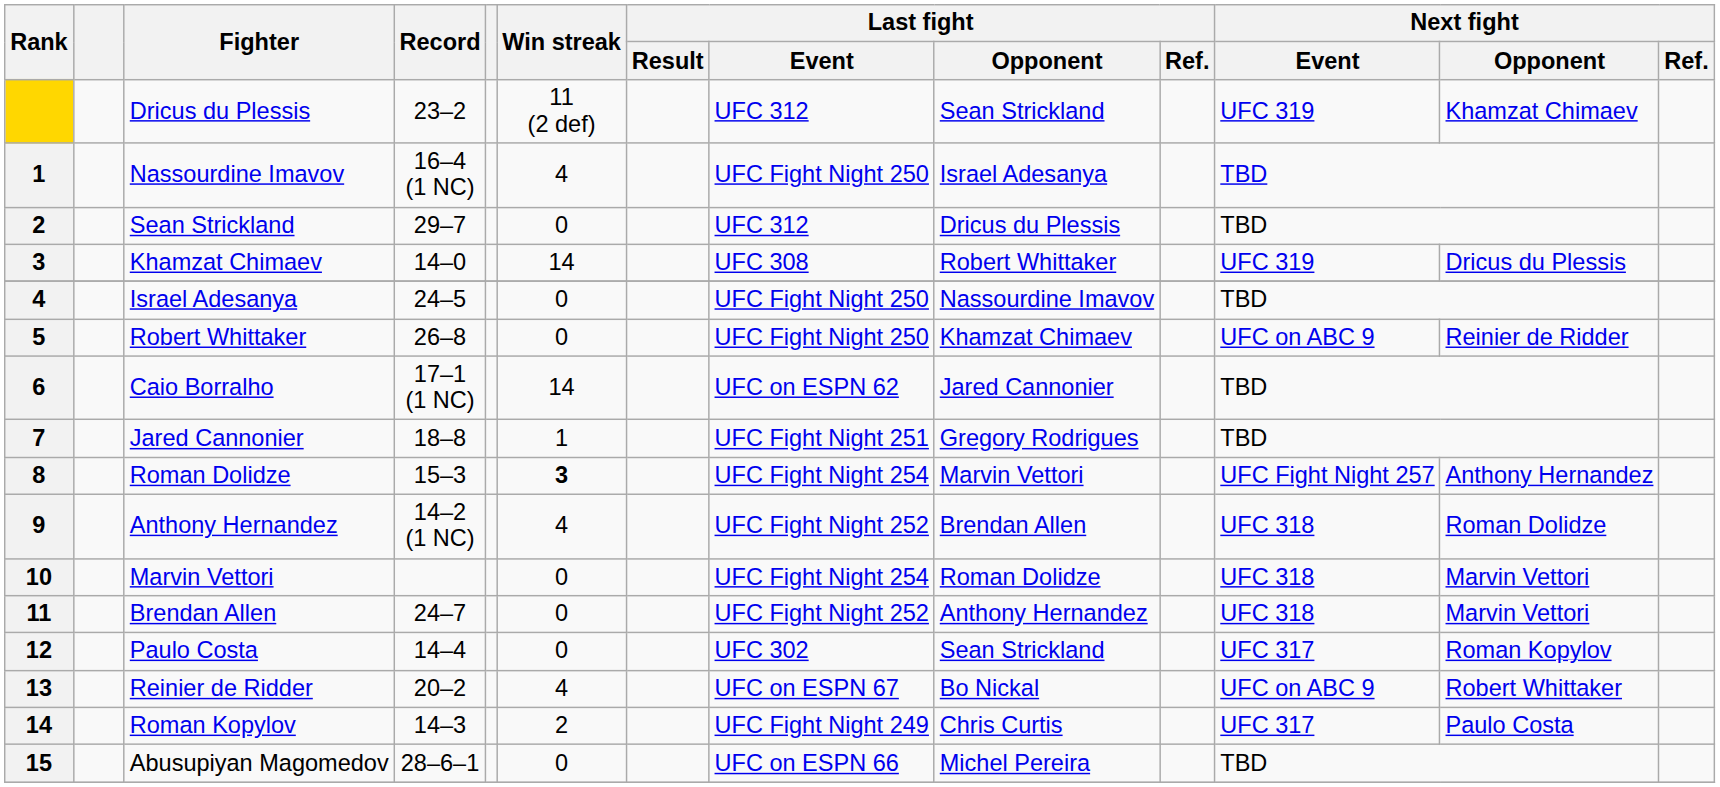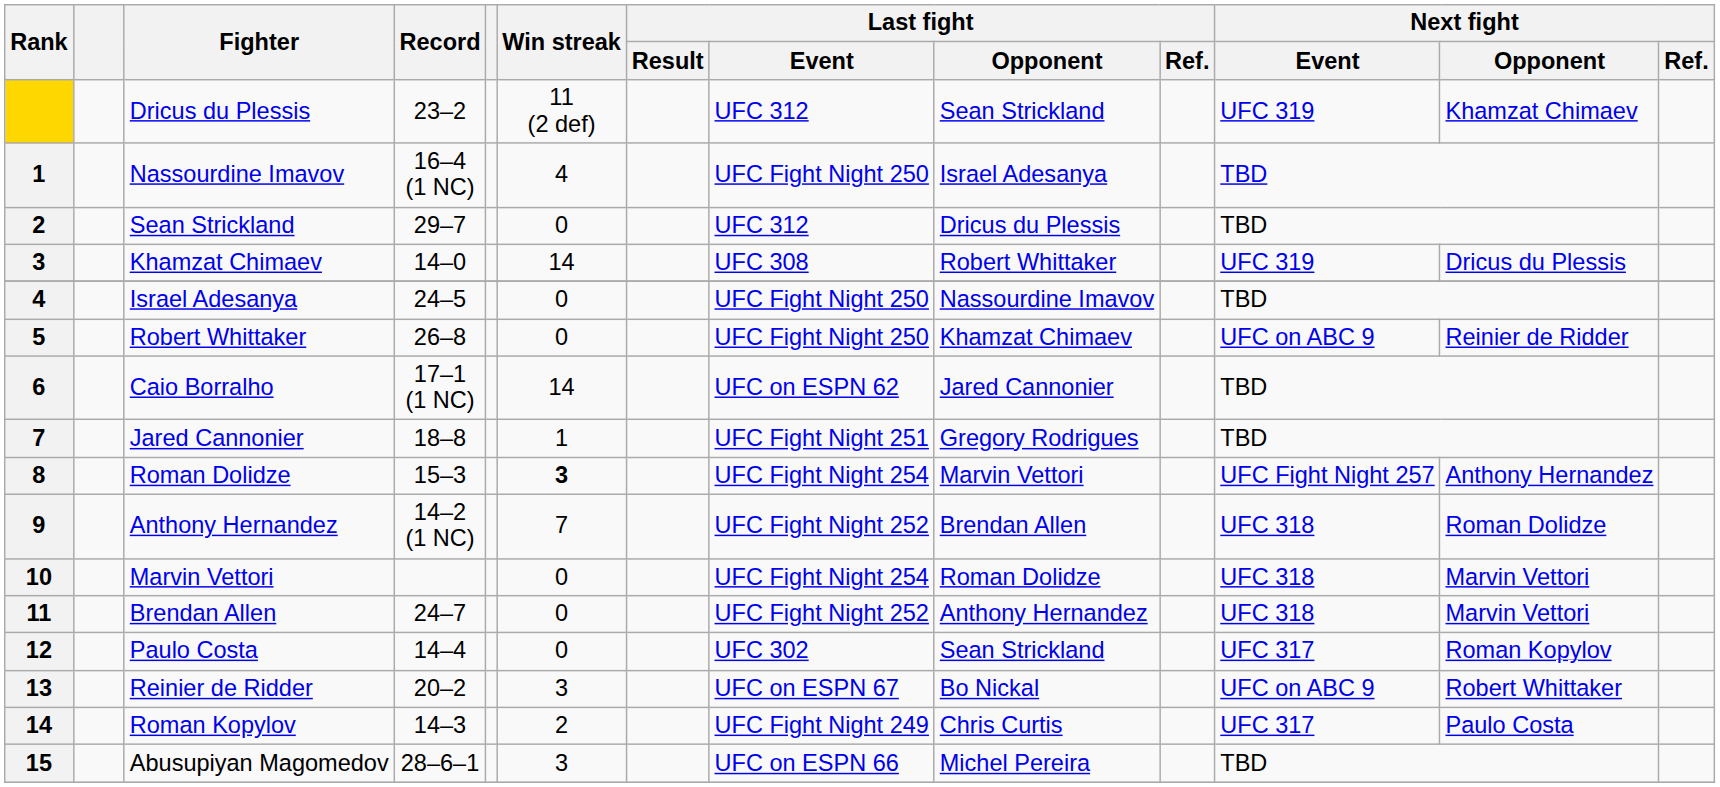 <table class="wikitable">
 <tr>
 <th rowspan=2>Rank</th>
 <th width=3% rowspan=2></th>
 <th rowspan=2>Fighter</th>
 <th rowspan=2>Record</th>
 <th rowspan=2></th>
 <th rowspan=2>Win streak</th>
 <th colspan=4>Last fight</th>
 <th colspan=3>Next fight</th>
 </tr>
 <tr>
 <th>Result</th>
 <th>Event</th>
 <th>Opponent</th>
 <th>Ref.</th>
 <th>Event</th>
 <th>Opponent</th>
 <th>Ref.</th>
 </tr>
 <tr>
 <th style="background:gold"></th>
 <td></td>
 <td><a href='#'>Dricus du Plessis</a></td>
 <td align=center>23–2</td>
 <td align=center></td>
 <td align=center>11<br>(2 def)</td>
 <td></td>
 <td><a href='#'>UFC 312</a></td>
 <td><a href='#'>Sean Strickland</a></td>
 <td></td>
 <td><a href='#'>UFC 319</a></td>
 <td><a href='#'>Khamzat Chimaev</a></td>
 <td></td>
 </tr>
 <tr>
 <th>1</th>
 <td></td>
 <td><a href='#'>Nassourdine Imavov</a></td>
 <td align=center>16–4<br>(1 NC)</td>
 <td align=center></td>
 <td align=center>4</td>
 <td></td>
 <td><a href='#'>UFC Fight Night 250</a></td>
 <td><a href='#'>Israel Adesanya</a></td>
 <td></td>
 <td colspan=2><a href='#'>TBD</a></td>
 <td></td>
 </tr>
 <tr>
 <th>2</th>
 <td></td>
 <td><a href='#'>Sean Strickland</a></td>
 <td align=center>29–7</td>
 <td align=center></td>
 <td align=center>0</td>
 <td></td>
 <td><a href='#'>UFC 312</a></td>
 <td><a href='#'>Dricus du Plessis</a></td>
 <td></td>
 <td colspan=2>TBD</td>
 <td></td>
 </tr>
 <tr>
 <th>3</th>
 <td></td>
 <td><a href='#'>Khamzat Chimaev</a></td>
 <td align=center>14–0</td>
 <td align=center></td>
 <td align=center>14</td>
 <td></td>
 <td><a href='#'>UFC 308</a></td>
 <td><a href='#'>Robert Whittaker</a></td>
 <td></td>
 <td><a href='#'>UFC 319</a></td>
 <td><a href='#'>Dricus du Plessis</a></td>
 <td></td>
 </tr>
 <tr>
 </tr>
 <tr>
 <th>4</th>
 <td></td>
 <td><a href='#'>Israel Adesanya</a></td>
 <td align=center>24–5</td>
 <td align=center></td>
 <td align=center>0</td>
 <td></td>
 <td><a href='#'>UFC Fight Night 250</a></td>
 <td><a href='#'>Nassourdine Imavov</a></td>
 <td></td>
 <td colspan=2>TBD</td>
 <td></td>
 </tr>
 <tr>
 <th>5</th>
 <td></td>
 <td><a href='#'>Robert Whittaker</a></td>
 <td align=center>26–8</td>
 <td align=center></td>
 <td align=center>0</td>
 <td></td>
 <td><a href='#'>UFC Fight Night 250</a></td>
 <td><a href='#'>Khamzat Chimaev</a></td>
 <td></td>
 <td><a href='#'>UFC on ABC 9</a></td>
 <td><a href='#'>Reinier de Ridder</a></td>
 <td></td>
 </tr>
 <tr>
 <th>6</th>
 <td></td>
 <td><a href='#'>Caio Borralho</a></td>
 <td align=center>17–1<br>(1 NC)</td>
 <td align=center></td>
 <td align=center>14</td>
 <td></td>
 <td><a href='#'>UFC on ESPN 62</a></td>
 <td><a href='#'>Jared Cannonier</a></td>
 <td></td>
 <td colspan=2>TBD</td>
 <td></td>
 </tr>
 <tr>
 <th>7</th>
 <td></td>
 <td><a href='#'>Jared Cannonier</a></td>
 <td align=center>18–8</td>
 <td align=center></td>
 <td align=center>1</td>
 <td></td>
 <td><a href='#'>UFC Fight Night 251</a></td>
 <td><a href='#'>Gregory Rodrigues</a></td>
 <td></td>
 <td colspan=2>TBD</td>
 <td></td>
 </tr>
 <tr>
 <th>8</th>
 <td></td>
 <td><a href='#'>Roman Dolidze</a></td>
 <td align=center>15–3</td>
 <td align=center></td>
 <td align=center><strong>3</strong></td>
 <td></td>
 <td><a href='#'>UFC Fight Night 254</a></td>
 <td><a href='#'>Marvin Vettori</a></td>
 <td></td>
 <td><a href='#'>UFC Fight Night 257</a></td>
 <td><a href='#'>Anthony Hernandez</a></td>
 <td></td>
 </tr>
 <tr>
 <th>9</th>
 <td></td>
 <td><a href='#'>Anthony Hernandez</a></td>
 <td align=center>14–2<br>(1 NC)</td>
 <td align=center></td>
-<td align=center>4</td>
+<td align=center>7</td>
 <td></td>
 <td><a href='#'>UFC Fight Night 252</a></td>
 <td><a href='#'>Brendan Allen</a></td>
 <td></td>
 <td><a href='#'>UFC 318</a></td>
 <td><a href='#'>Roman Dolidze</a></td>
 <td></td>
 </tr>
 <tr>
 <th>10</th>
 <td></td>
 <td><a href='#'>Marvin Vettori</a></td>
 <td align=center></td>
 <td align=center></td>
 <td align=center>0</td>
 <td></td>
 <td><a href='#'>UFC Fight Night 254</a></td>
 <td><a href='#'>Roman Dolidze</a></td>
 <td></td>
 <td><a href='#'>UFC 318</a></td>
 <td><a href='#'>Marvin Vettori</a></td>
 <td></td>
 </tr>
 <tr>
 <th>11</th>
 <td></td>
 <td><a href='#'>Brendan Allen</a></td>
 <td align=center>24–7</td>
 <td align=center></td>
 <td align=center>0</td>
 <td></td>
 <td><a href='#'>UFC Fight Night 252</a></td>
 <td><a href='#'>Anthony Hernandez</a></td>
 <td></td>
 <td><a href='#'>UFC 318</a></td>
 <td><a href='#'>Marvin Vettori</a></td>
 <td></td>
 </tr>
 <tr>
 <th>12</th>
 <td></td>
 <td><a href='#'>Paulo Costa</a></td>
 <td align=center>14–4</td>
 <td align=center></td>
 <td align=center>0</td>
 <td></td>
 <td><a href='#'>UFC 302</a></td>
 <td><a href='#'>Sean Strickland</a></td>
 <td></td>
 <td><a href='#'>UFC 317</a></td>
 <td><a href='#'>Roman Kopylov</a></td>
 <td></td>
 </tr>
 <tr>
 <th>13</th>
 <td></td>
 <td><a href='#'>Reinier de Ridder</a></td>
 <td align=center>20–2</td>
 <td align=center></td>
-<td align=center>4</td>
+<td align=center>3</td>
 <td></td>
 <td><a href='#'>UFC on ESPN 67</a></td>
 <td><a href='#'>Bo Nickal</a></td>
 <td></td>
 <td><a href='#'>UFC on ABC 9</a></td>
 <td><a href='#'>Robert Whittaker</a></td>
 <td></td>
 </tr>
 <tr>
 <th>14</th>
 <td></td>
 <td><a href='#'>Roman Kopylov</a></td>
 <td align=center>14–3</td>
 <td align=center></td>
 <td align=center>2</td>
 <td></td>
 <td><a href='#'>UFC Fight Night 249</a></td>
 <td><a href='#'>Chris Curtis</a></td>
 <td></td>
 <td><a href='#'>UFC 317</a></td>
 <td><a href='#'>Paulo Costa</a></td>
 <td></td>
 </tr>
 <tr>
 <th>15</th>
 <td></td>
 <td>Abusupiyan Magomedov</td>
 <td align=center>28–6–1</td>
 <td align=center></td>
-<td align=center>0</td>
+<td align=center>3</td>
 <td></td>
 <td><a href='#'>UFC on ESPN 66</a></td>
 <td><a href='#'>Michel Pereira</a></td>
 <td></td>
 <td colspan=2>TBD</td>
 <td></td>
 </tr>
 <tr>
 </tr>
 </table>
